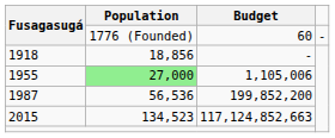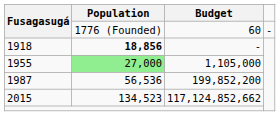 <table class="wikitable sortable" style="text-align:right">
 <tr>
 <th rowspan=2 colspan=1>Fusagasugá</th>
 <th colspan=1>Population</th>
 <th colspan=1 data-sort-type="number">Budget</th>
 </tr>
 <tr>
 <td style="text-align:left">1776 (Founded)</td>
 <td>60</td>
 <td>-</td>
 </tr>
 <tr>
 <td style="text-align:left">1918</td>
-<td>18,856</td>
+<td><strong>18,856</strong></td>
 <td>-</td>
 </tr>
 <tr>
 <td style="text-align:left">1955</td>
 <td style="background: lightgreen;">27,000</td>
-<td>1,105,006</td>
+<td>1,105,000</td>
 </tr>
 <tr>
 <td style="text-align:left">1987</td>
 <td>56,536</td>
 <td>199,852,200</td>
 </tr>
 <tr>
 <td style="text-align:left">2015</td>
 <td>134,523</td>
-<td>117,124,852,663</td>
+<td>117,124,852,662</td>
 </tr>
 <tr class="sortbottom" style="text-align:right;">
 <td colspan=3></td>
 </tr>
 </table>
